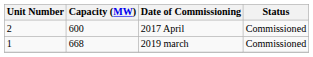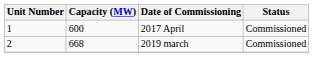 <table class="sortable wikitable">
 <tr>
 <th>Unit Number</th>
 <th>Capacity (<a href='#'>MW</a>)</th>
 <th>Date of Commissioning</th>
 <th>Status</th>
 </tr>
 <tr>
-<td>2</td>
+<td>1</td>
 <td>600</td>
 <td>2017 April</td>
 <td>Commissioned </td>
 </tr>
 <tr>
-<td>1</td>
+<td>2</td>
 <td>668</td>
 <td>2019 march</td>
 <td>Commissioned</td>
 </tr>
 <tr>
 </tr>
 </table>
